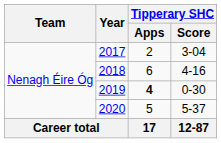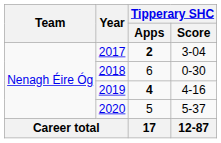 <table class="wikitable" style="text-align:center">
 <tr>
 <th rowspan="2">Team</th>
 <th rowspan="2">Year</th>
 <th colspan="2"><a href='#'>Tipperary SHC</a></th>
 </tr>
 <tr>
 <th>Apps</th>
 <th>Score</th>
 </tr>
 <tr>
 <td rowspan="4"><a href='#'>Nenagh Éire Óg</a></td>
 <td><a href='#'>2017</a></td>
-<td>2</td>
+<td><strong>2</strong></td>
 <td>3-04</td>
 </tr>
 <tr>
 <td><a href='#'>2018</a></td>
 <td>6</td>
-<td>4-16</td>
+<td>0-30</td>
 </tr>
 <tr>
 <td><a href='#'>2019</a></td>
 <td><strong>4</strong></td>
-<td>0-30</td>
+<td>4-16</td>
 </tr>
 <tr>
 <td><a href='#'>2020</a></td>
 <td>5</td>
 <td>5-37</td>
 </tr>
 <tr>
 <th colspan="2">Career total</th>
 <th>17</th>
 <th>12-87</th>
 </tr>
 </table>
